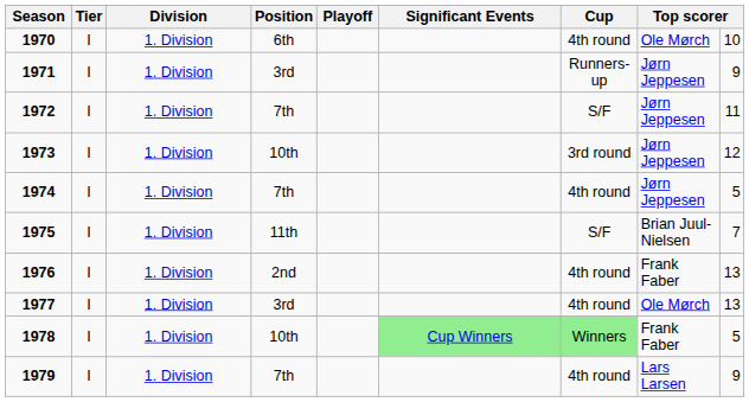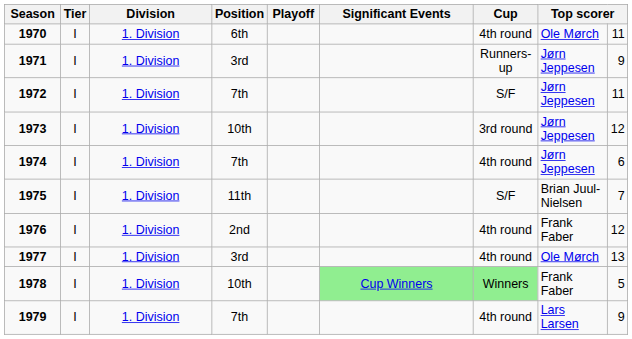 <table class="wikitable"  style="text-align:center; width:800px;">
 <tr>
 <th style="width:65px;">Season</th>
 <th style="width:25px;">Tier</th>
 <th style="width:150px;">Division</th>
 <th style="width:60px;">Position</th>
 <th style="width:60px;">Playoff</th>
 <th style="width:190px;">Significant Events</th>
 <th style="width:75px;">Cup</th>
 <th colspan="2" style="width:180px;">Top scorer</th>
 </tr>
 <tr>
 <td><strong>1970</strong></td>
 <td>I</td>
 <td><a href='#'>1. Division</a></td>
 <td>6th</td>
 <td></td>
 <td></td>
 <td>4th round</td>
 <td align=left><a href='#'>Ole Mørch</a></td>
-<td align=right>10</td>
+<td align=right>11</td>
 </tr>
 <tr>
 <td><strong>1971</strong></td>
 <td>I</td>
 <td><a href='#'>1. Division</a></td>
 <td>3rd</td>
 <td></td>
 <td></td>
 <td>Runners-up</td>
 <td align=left><a href='#'>Jørn Jeppesen</a></td>
 <td align=right>9</td>
 </tr>
 <tr>
 <td><strong>1972</strong></td>
 <td>I</td>
 <td><a href='#'>1. Division</a></td>
 <td>7th</td>
 <td></td>
 <td></td>
 <td>S/F</td>
 <td align=left><a href='#'>Jørn Jeppesen</a></td>
 <td align=right>11</td>
 </tr>
 <tr>
 <td><strong>1973</strong></td>
 <td>I</td>
 <td><a href='#'>1. Division</a></td>
 <td>10th</td>
 <td></td>
 <td></td>
 <td>3rd round</td>
 <td align=left><a href='#'>Jørn Jeppesen</a></td>
 <td align=right>12</td>
 </tr>
 <tr>
 <td><strong>1974</strong></td>
 <td>I</td>
 <td><a href='#'>1. Division</a></td>
 <td>7th</td>
 <td></td>
 <td></td>
 <td>4th round</td>
 <td align=left><a href='#'>Jørn Jeppesen</a></td>
-<td align=right>5</td>
+<td align=right>6</td>
 </tr>
 <tr>
 <td><strong>1975</strong></td>
 <td>I</td>
 <td><a href='#'>1. Division</a></td>
 <td>11th</td>
 <td></td>
 <td></td>
 <td>S/F</td>
 <td align=left>Brian Juul-Nielsen</td>
 <td align=right>7</td>
 </tr>
 <tr>
 <td><strong>1976</strong></td>
 <td>I</td>
 <td><a href='#'>1. Division</a></td>
 <td>2nd</td>
 <td></td>
 <td></td>
 <td>4th round</td>
 <td align=left>Frank Faber</td>
-<td align=right>13</td>
+<td align=right>12</td>
 </tr>
 <tr>
 <td><strong>1977</strong></td>
 <td>I</td>
 <td><a href='#'>1. Division</a></td>
 <td>3rd</td>
 <td></td>
 <td></td>
 <td>4th round</td>
 <td align=left><a href='#'>Ole Mørch</a></td>
 <td align=right>13</td>
 </tr>
 <tr>
 <td><strong>1978</strong></td>
 <td>I</td>
 <td><a href='#'>1. Division</a></td>
 <td>10th</td>
 <td></td>
 <td style="background: #90EE90;"><a href='#'>Cup Winners</a></td>
 <td style="background: #90EE90;">Winners</td>
 <td align=left>Frank Faber</td>
 <td align=right>5</td>
 </tr>
 <tr>
 <td><strong>1979</strong></td>
 <td>I</td>
 <td><a href='#'>1. Division</a></td>
 <td>7th</td>
 <td></td>
 <td></td>
 <td>4th round</td>
 <td align=left><a href='#'>Lars Larsen</a></td>
 <td align=right>9</td>
 </tr>
 </table>
